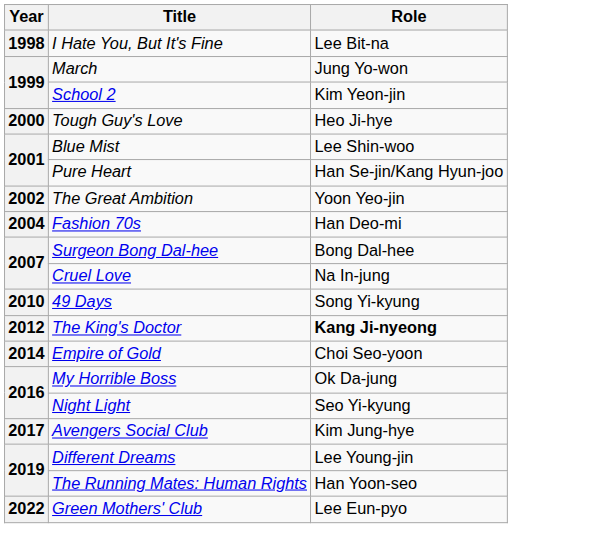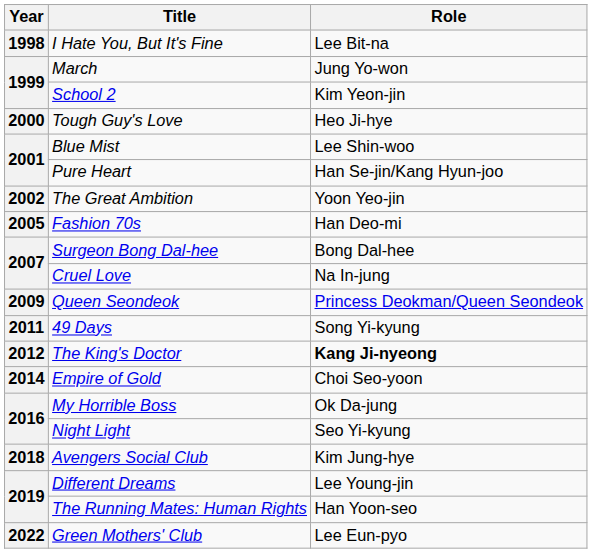 <table class="wikitable plainrowheaders">
 <tr>
 <th scope="col">Year</th>
 <th scope="col">Title</th>
 <th scope="col">Role</th>
 </tr>
 <tr>
 <th scope="row">1998</th>
 <td><em>I Hate You, But It's Fine</em></td>
 <td>Lee Bit-na</td>
 </tr>
 <tr>
 <th scope="row" rowspan="2">1999</th>
 <td><em>March</em></td>
 <td>Jung Yo-won</td>
 </tr>
 <tr>
 <td><em><a href='#'>School 2</a></em></td>
 <td>Kim Yeon-jin</td>
 </tr>
 <tr>
 <th scope="row">2000</th>
 <td><em>Tough Guy's Love</em></td>
 <td>Heo Ji-hye</td>
 </tr>
 <tr>
 <th scope="row" rowspan="2">2001</th>
 <td><em>Blue Mist</em></td>
 <td>Lee Shin-woo</td>
 </tr>
 <tr>
 <td><em>Pure Heart</em></td>
 <td>Han Se-jin/Kang Hyun-joo</td>
 </tr>
 <tr>
 <th scope="row">2002</th>
 <td><em>The Great Ambition</em></td>
 <td>Yoon Yeo-jin</td>
 </tr>
 <tr>
-<th scope="row">2004</th>
+<th scope="row">2005</th>
 <td><em><a href='#'>Fashion 70s</a></em></td>
 <td>Han Deo-mi</td>
 </tr>
 <tr>
 <th scope="row" rowspan="2">2007</th>
 <td><em><a href='#'>Surgeon Bong Dal-hee</a></em></td>
 <td>Bong Dal-hee</td>
 </tr>
 <tr>
 <td><em><a href='#'>Cruel Love</a></em></td>
 <td>Na In-jung</td>
 </tr>
 <tr>
-<th scope="row">2010</th>
+<th scope="row">2009</th>
+<td><em><a href='#'>Queen Seondeok</a></em></td>
+<td><a href='#'>Princess Deokman/Queen Seondeok</a></td>
+</tr>
+<tr>
+<th scope="row">2011</th>
 <td><em><a href='#'>49 Days</a></em></td>
 <td>Song Yi-kyung</td>
 </tr>
 <tr>
 <th scope="row">2012</th>
 <td><em><a href='#'>The King's Doctor</a> </em></td>
 <td><strong>Kang Ji-nyeong</strong></td>
 </tr>
 <tr>
 <th scope="row">2014</th>
 <td><em><a href='#'>Empire of Gold</a></em></td>
 <td>Choi Seo-yoon</td>
 </tr>
 <tr>
 <th scope="row" rowspan="2">2016</th>
 <td><em><a href='#'>My Horrible Boss</a></em></td>
 <td>Ok Da-jung</td>
 </tr>
 <tr>
 <td><em><a href='#'>Night Light</a></em></td>
 <td>Seo Yi-kyung</td>
 </tr>
 <tr>
-<th scope="row">2017</th>
+<th scope="row">2018</th>
 <td><em><a href='#'>Avengers Social Club</a></em></td>
 <td>Kim Jung-hye</td>
 </tr>
 <tr>
 <th scope="row" rowspan="2">2019</th>
 <td><em><a href='#'>Different Dreams</a></em></td>
 <td>Lee Young-jin</td>
 </tr>
 <tr>
 <td><em><a href='#'>The Running Mates: Human Rights</a></em></td>
 <td>Han Yoon-seo</td>
 </tr>
 <tr>
 <th scope="row">2022</th>
 <td><em><a href='#'>Green Mothers' Club</a></em></td>
 <td>Lee Eun-pyo</td>
 </tr>
 </table>
